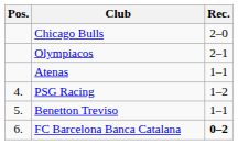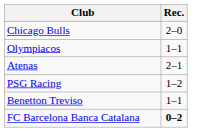 <table class="wikitable" style="text-align:center">
 <tr>
-<th width=25>Pos.</th>
 <th width=220>Club</th>
 <th width=25>Rec.</th>
 </tr>
 <tr>
-<td></td>
 <td align=left> <a href='#'>Chicago Bulls</a></td>
 <td>2–0</td>
 </tr>
 <tr>
-<td></td>
 <td align=left> <a href='#'>Olympiacos</a></td>
+<td>1–1</td>
+</tr>
+<tr>
+<td align=left> <a href='#'>Atenas</a></td>
 <td>2–1</td>
 </tr>
 <tr>
-<td></td>
-<td align=left> <a href='#'>Atenas</a></td>
-<td>1–1</td>
-</tr>
-<tr>
-<td>4.</td>
 <td align=left> <a href='#'>PSG Racing</a></td>
 <td>1–2</td>
 </tr>
 <tr>
-<td>5.</td>
 <td align=left> <a href='#'>Benetton Treviso</a></td>
 <td>1–1</td>
 </tr>
 <tr>
-<td>6.</td>
 <td align=left> <a href='#'>FC Barcelona Banca Catalana</a></td>
 <td><strong>0–2</strong></td>
 </tr>
 </table>
